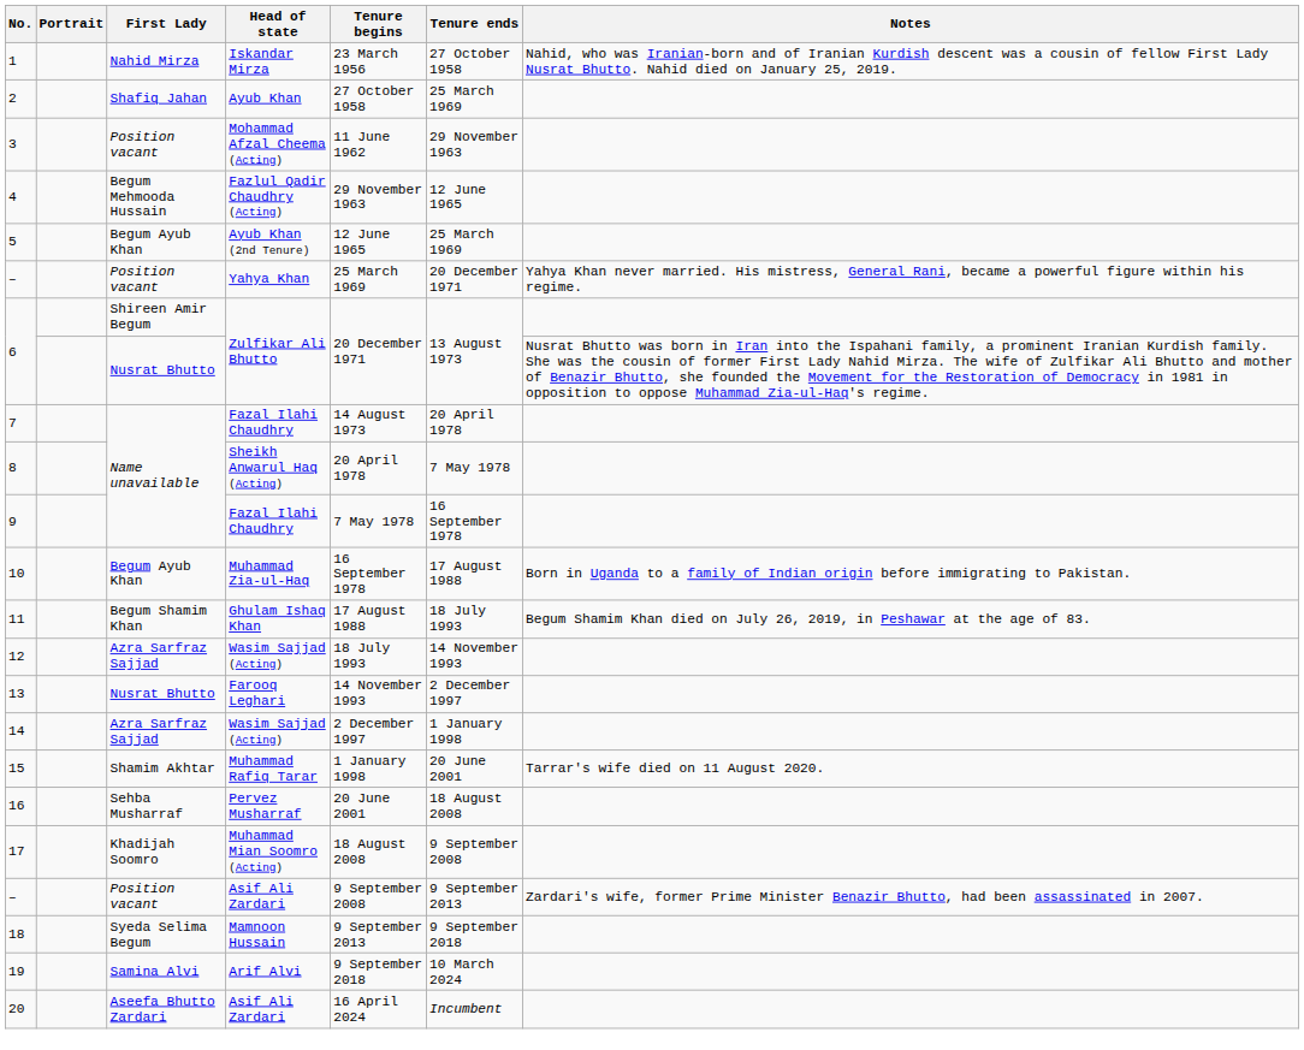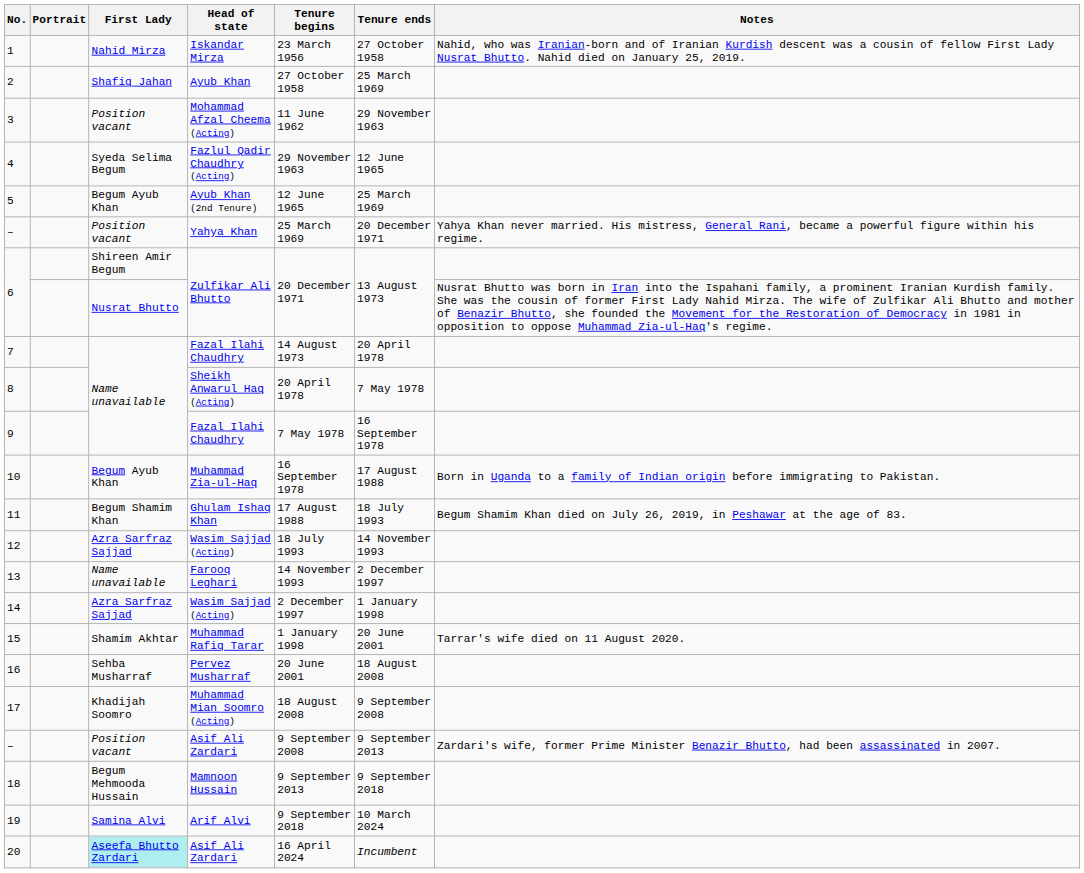 <table class="wikitable">
 <tr>
 <th>No.</th>
 <th>Portrait</th>
 <th>First Lady</th>
 <th>Head of state</th>
 <th>Tenure begins</th>
 <th>Tenure ends</th>
 <th>Notes</th>
 </tr>
 <tr>
 <td>1</td>
 <td></td>
 <td><a href='#'>Nahid Mirza</a></td>
 <td><a href='#'>Iskandar Mirza</a></td>
 <td>23 March 1956</td>
 <td>27 October 1958</td>
 <td>Nahid, who was <a href='#'>Iranian</a>-born and of Iranian <a href='#'>Kurdish</a> descent was a cousin of fellow First Lady <a href='#'>Nusrat Bhutto</a>. Nahid died on January 25, 2019.</td>
 </tr>
 <tr>
 <td>2</td>
 <td></td>
 <td><a href='#'>Shafiq Jahan</a></td>
 <td><a href='#'>Ayub Khan</a></td>
 <td>27 October 1958</td>
 <td>25 March 1969</td>
 <td></td>
 </tr>
 <tr>
 <td>3</td>
 <td></td>
 <td><em>Position vacant</em></td>
 <td><a href='#'>Mohammad Afzal Cheema</a><br><small>(<a href='#'>Acting</a>)</small></td>
 <td>11 June 1962</td>
 <td>29 November 1963</td>
 <td></td>
 </tr>
 <tr>
 <td>4</td>
 <td></td>
-<td>Begum Mehmooda Hussain</td>
+<td>Syeda Selima Begum</td>
 <td><a href='#'>Fazlul Qadir Chaudhry</a><br><small>(<a href='#'>Acting</a>)</small></td>
 <td>29 November 1963</td>
 <td>12 June 1965</td>
 <td></td>
 </tr>
 <tr>
 <td>5</td>
 <td></td>
 <td>Begum Ayub Khan</td>
 <td><a href='#'>Ayub Khan</a><br><small>(2nd Tenure)</small></td>
 <td>12 June 1965</td>
 <td>25 March 1969</td>
 <td></td>
 </tr>
 <tr>
 <td>–</td>
 <td></td>
 <td><em>Position vacant</em></td>
 <td><a href='#'>Yahya Khan</a></td>
 <td>25 March 1969</td>
 <td>20 December 1971</td>
 <td>Yahya Khan never married. His mistress, <a href='#'>General Rani</a>, became a powerful figure within his regime.</td>
 </tr>
 <tr>
 <td rowspan="2">6</td>
 <td></td>
 <td>Shireen Amir Begum</td>
 <td rowspan="2"><a href='#'>Zulfikar Ali Bhutto</a></td>
 <td rowspan="2">20 December 1971</td>
 <td rowspan="2">13 August 1973</td>
 <td></td>
 </tr>
 <tr>
 <td></td>
 <td><a href='#'>Nusrat Bhutto</a></td>
 <td>Nusrat Bhutto was born in <a href='#'>Iran</a> into the Ispahani family, a prominent Iranian Kurdish family. She was the cousin of former First Lady Nahid Mirza. The wife of Zulfikar Ali Bhutto and mother of <a href='#'>Benazir Bhutto</a>, she founded the <a href='#'>Movement for the Restoration of Democracy</a> in 1981 in opposition to oppose <a href='#'>Muhammad Zia-ul-Haq</a>'s regime.</td>
 </tr>
 <tr>
 <td>7</td>
 <td></td>
 <td rowspan="3"><em>Name unavailable</em></td>
 <td><a href='#'>Fazal Ilahi Chaudhry</a></td>
 <td>14 August 1973</td>
 <td>20 April 1978</td>
 <td></td>
 </tr>
 <tr>
 <td>8</td>
 <td></td>
 <td><a href='#'>Sheikh Anwarul Haq</a><br><small>(<a href='#'>Acting</a>)</small></td>
 <td>20 April 1978</td>
 <td>7 May 1978</td>
 <td></td>
 </tr>
 <tr>
 <td>9</td>
 <td></td>
 <td><a href='#'>Fazal Ilahi Chaudhry</a></td>
 <td>7 May 1978</td>
 <td>16 September 1978</td>
 <td></td>
 </tr>
 <tr>
 <td>10</td>
 <td></td>
 <td><a href='#'>Begum</a> Ayub Khan</td>
 <td><a href='#'>Muhammad Zia-ul-Haq</a></td>
 <td>16 September 1978</td>
 <td>17 August 1988</td>
 <td>Born in <a href='#'>Uganda</a> to a <a href='#'>family of Indian origin</a> before immigrating to Pakistan.</td>
 </tr>
 <tr>
 <td>11</td>
 <td></td>
 <td>Begum Shamim Khan</td>
 <td><a href='#'>Ghulam Ishaq Khan</a></td>
 <td>17 August 1988</td>
 <td>18 July 1993</td>
 <td>Begum Shamim Khan died on July 26, 2019, in <a href='#'>Peshawar</a> at the age of 83.</td>
 </tr>
 <tr>
 <td>12</td>
 <td></td>
 <td><a href='#'>Azra Sarfraz Sajjad</a></td>
 <td><a href='#'>Wasim Sajjad</a><br><small>(<a href='#'>Acting</a>)</small></td>
 <td>18 July 1993</td>
 <td>14 November 1993</td>
 <td></td>
 </tr>
 <tr>
 <td>13</td>
 <td></td>
-<td><a href='#'>Nusrat Bhutto</a></td>
+<td><em>Name unavailable</em></td>
 <td><a href='#'>Farooq Leghari</a></td>
 <td>14 November 1993</td>
 <td>2 December 1997</td>
 <td></td>
 </tr>
 <tr>
 <td>14</td>
 <td></td>
 <td><a href='#'>Azra Sarfraz Sajjad</a></td>
 <td><a href='#'>Wasim Sajjad</a><br><small>(<a href='#'>Acting</a>)</small></td>
 <td>2 December 1997</td>
 <td>1 January 1998</td>
 <td></td>
 </tr>
 <tr>
 <td>15</td>
 <td></td>
 <td>Shamim Akhtar</td>
 <td><a href='#'>Muhammad Rafiq Tarar</a></td>
 <td>1 January 1998</td>
 <td>20 June 2001</td>
 <td>Tarrar's wife died on 11 August 2020.</td>
 </tr>
 <tr>
 <td>16</td>
 <td></td>
 <td>Sehba Musharraf</td>
 <td><a href='#'>Pervez Musharraf</a></td>
 <td>20 June 2001</td>
 <td>18 August 2008</td>
 <td></td>
 </tr>
 <tr>
 <td>17</td>
 <td></td>
 <td>Khadijah Soomro</td>
 <td><a href='#'>Muhammad Mian Soomro</a><br><small>(<a href='#'>Acting</a>)</small></td>
 <td>18 August 2008</td>
 <td>9 September 2008</td>
 <td></td>
 </tr>
 <tr>
 <td>–</td>
 <td></td>
 <td><em>Position vacant</em></td>
 <td><a href='#'>Asif Ali Zardari</a></td>
 <td>9 September 2008</td>
 <td>9 September 2013</td>
 <td>Zardari's wife, former Prime Minister <a href='#'>Benazir Bhutto</a>, had been <a href='#'>assassinated</a> in 2007.</td>
 </tr>
 <tr>
 <td>18</td>
 <td></td>
-<td>Syeda Selima Begum</td>
+<td>Begum Mehmooda Hussain</td>
 <td><a href='#'>Mamnoon Hussain</a></td>
 <td>9 September 2013</td>
 <td>9 September 2018</td>
 <td></td>
 </tr>
 <tr>
 <td>19</td>
 <td></td>
 <td><a href='#'>Samina Alvi</a></td>
 <td><a href='#'>Arif Alvi</a></td>
 <td>9 September 2018</td>
 <td>10 March 2024</td>
 <td></td>
 </tr>
 <tr>
 <td>20</td>
 <td></td>
-<td><a href='#'>Aseefa Bhutto Zardari</a></td>
+<td style="background: paleturquoise;"><a href='#'>Aseefa Bhutto Zardari</a></td>
 <td><a href='#'>Asif Ali Zardari</a></td>
 <td>16 April 2024</td>
 <td><em>Incumbent</em></td>
 <td></td>
 </tr>
 </table>
